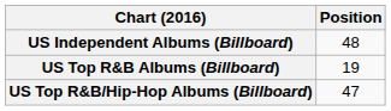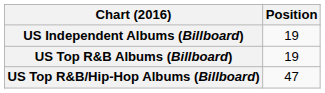 <table class="wikitable sortable plainrowheaders" style="text-align:center">
 <tr>
 <th scope="col">Chart (2016)</th>
 <th scope="col">Position</th>
 </tr>
 <tr>
 <th scope="row">US Independent Albums (<em>Billboard</em>)</th>
-<td>48</td>
+<td>19</td>
 </tr>
 <tr>
 <th scope="row">US Top R&B Albums (<em>Billboard</em>)</th>
 <td>19</td>
 </tr>
 <tr>
 <th scope="row">US Top R&B/Hip-Hop Albums (<em>Billboard</em>)</th>
 <td>47</td>
 </tr>
 </table>
